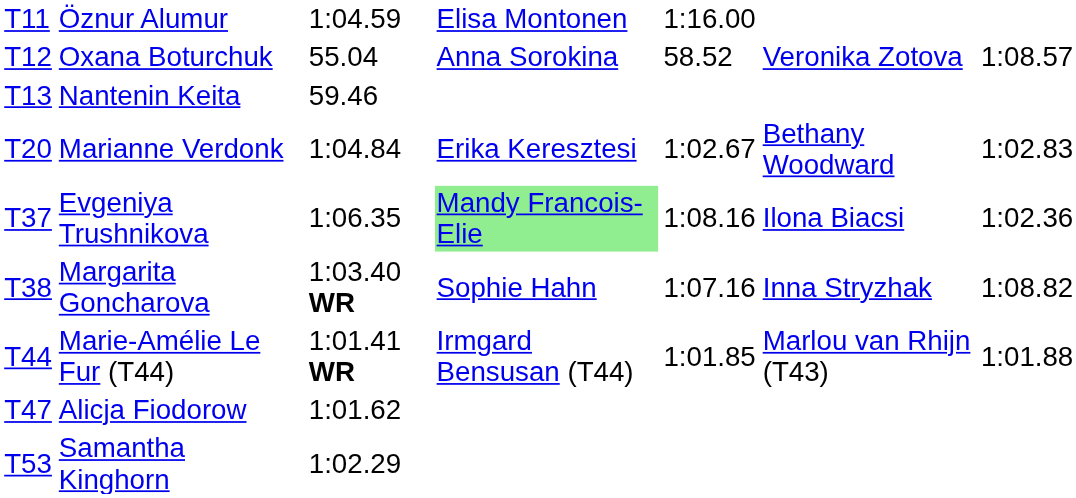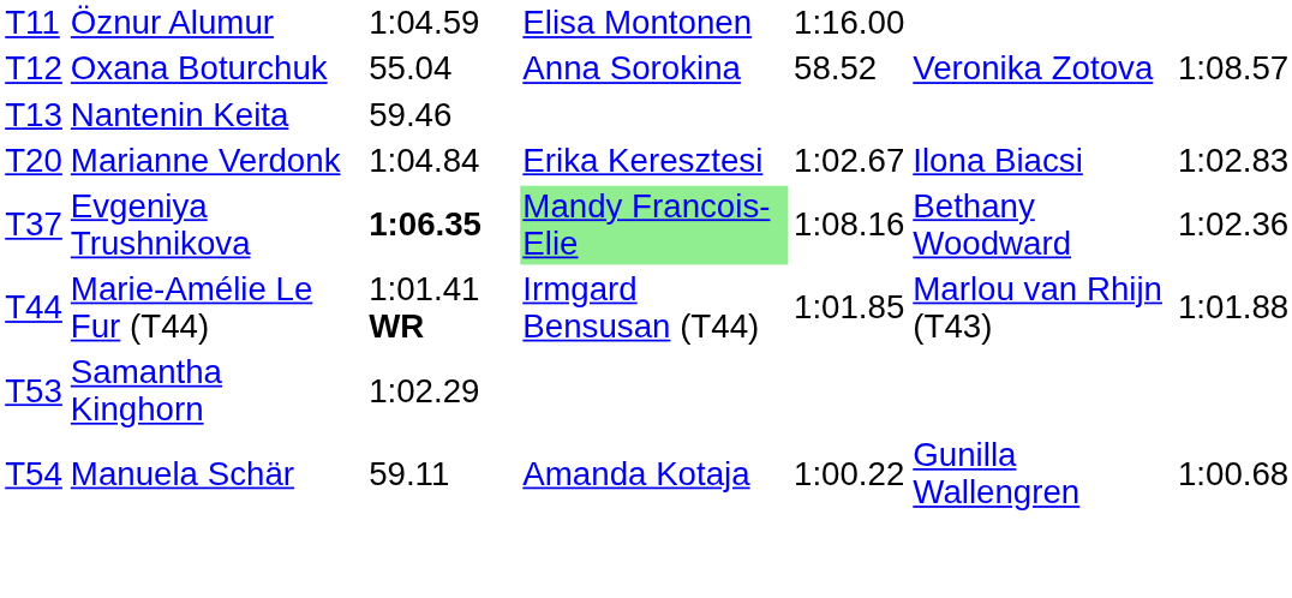 <table>
 <tr>
 <td><a href='#'>T11</a></td>
 <td><a href='#'>Öznur Alumur</a><br></td>
 <td>1:04.59</td>
 <td><a href='#'>Elisa Montonen</a><br></td>
 <td>1:16.00</td>
 <td></td>
 <td></td>
 </tr>
 <tr>
 <td><a href='#'>T12</a></td>
 <td><a href='#'>Oxana Boturchuk</a><br></td>
 <td>55.04</td>
 <td><a href='#'>Anna Sorokina</a><br></td>
 <td>58.52</td>
 <td><a href='#'>Veronika Zotova</a><br></td>
 <td>1:08.57</td>
 </tr>
 <tr>
 <td><a href='#'>T13</a></td>
 <td><a href='#'>Nantenin Keita</a><br></td>
 <td>59.46</td>
 <td></td>
 <td></td>
 <td></td>
 <td></td>
 </tr>
 <tr>
 <td><a href='#'>T20</a></td>
 <td><a href='#'>Marianne Verdonk</a><br></td>
 <td>1:04.84</td>
 <td><a href='#'>Erika Keresztesi</a><br></td>
 <td>1:02.67</td>
-<td><a href='#'>Bethany Woodward</a><br></td>
+<td><a href='#'>Ilona Biacsi</a><br></td>
 <td>1:02.83</td>
 </tr>
 <tr>
 <td><a href='#'>T37</a></td>
 <td><a href='#'>Evgeniya Trushnikova</a><br></td>
-<td>1:06.35</td>
+<td><strong>1:06.35</strong></td>
 <td style="background: lightgreen;"><a href='#'>Mandy Francois-Elie</a><br></td>
 <td>1:08.16</td>
-<td><a href='#'>Ilona Biacsi</a><br></td>
+<td><a href='#'>Bethany Woodward</a><br></td>
 <td>1:02.36</td>
-</tr>
-<tr>
-<td><a href='#'>T38</a></td>
-<td><a href='#'>Margarita Goncharova</a><br></td>
-<td>1:03.40 <strong>WR</strong></td>
-<td><a href='#'>Sophie Hahn</a><br></td>
-<td>1:07.16</td>
-<td><a href='#'>Inna Stryzhak</a><br></td>
-<td>1:08.82</td>
 </tr>
 <tr>
 <td><a href='#'>T44</a></td>
 <td><a href='#'>Marie-Amélie Le Fur</a> (T44)<br></td>
 <td>1:01.41 <strong>WR</strong></td>
 <td><a href='#'>Irmgard Bensusan</a> (T44)<br></td>
 <td>1:01.85</td>
 <td><a href='#'>Marlou van Rhijn</a> (T43)<br></td>
 <td>1:01.88</td>
 </tr>
 <tr>
-<td><a href='#'>T47</a></td>
-<td><a href='#'>Alicja Fiodorow</a><br></td>
-<td>1:01.62</td>
-<td></td>
-<td></td>
-<td></td>
-<td></td>
-</tr>
-<tr>
 <td><a href='#'>T53</a></td>
 <td><a href='#'>Samantha Kinghorn</a><br></td>
 <td>1:02.29</td>
 <td></td>
 <td></td>
 <td></td>
 <td></td>
 </tr>
+<tr>
+<td><a href='#'>T54</a></td>
+<td><a href='#'>Manuela Schär</a><br></td>
+<td>59.11</td>
+<td><a href='#'>Amanda Kotaja</a><br></td>
+<td>1:00.22</td>
+<td><a href='#'>Gunilla Wallengren</a><br></td>
+<td>1:00.68</td>
+</tr>
 </table>
